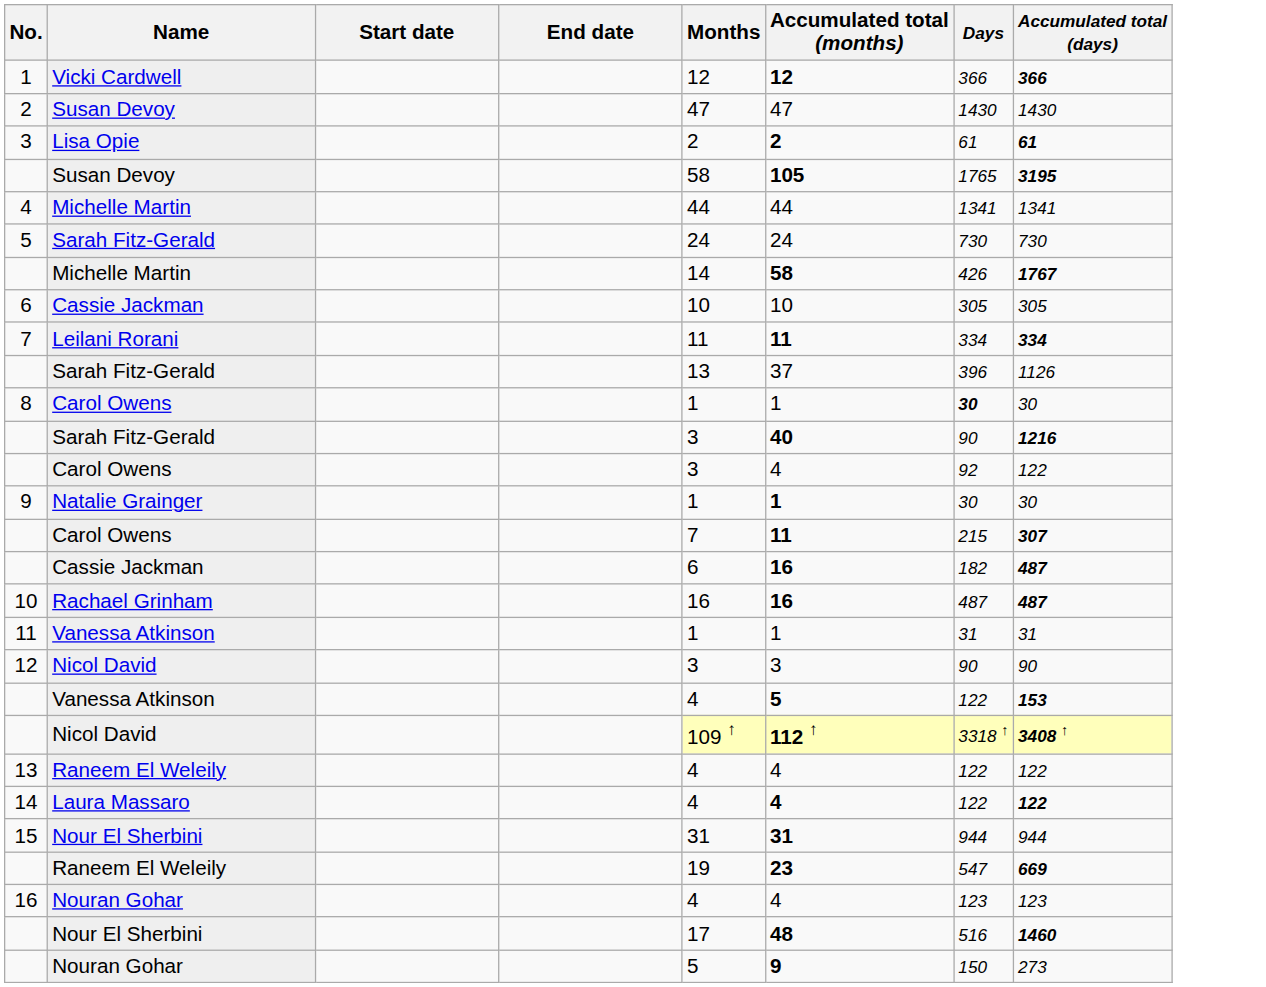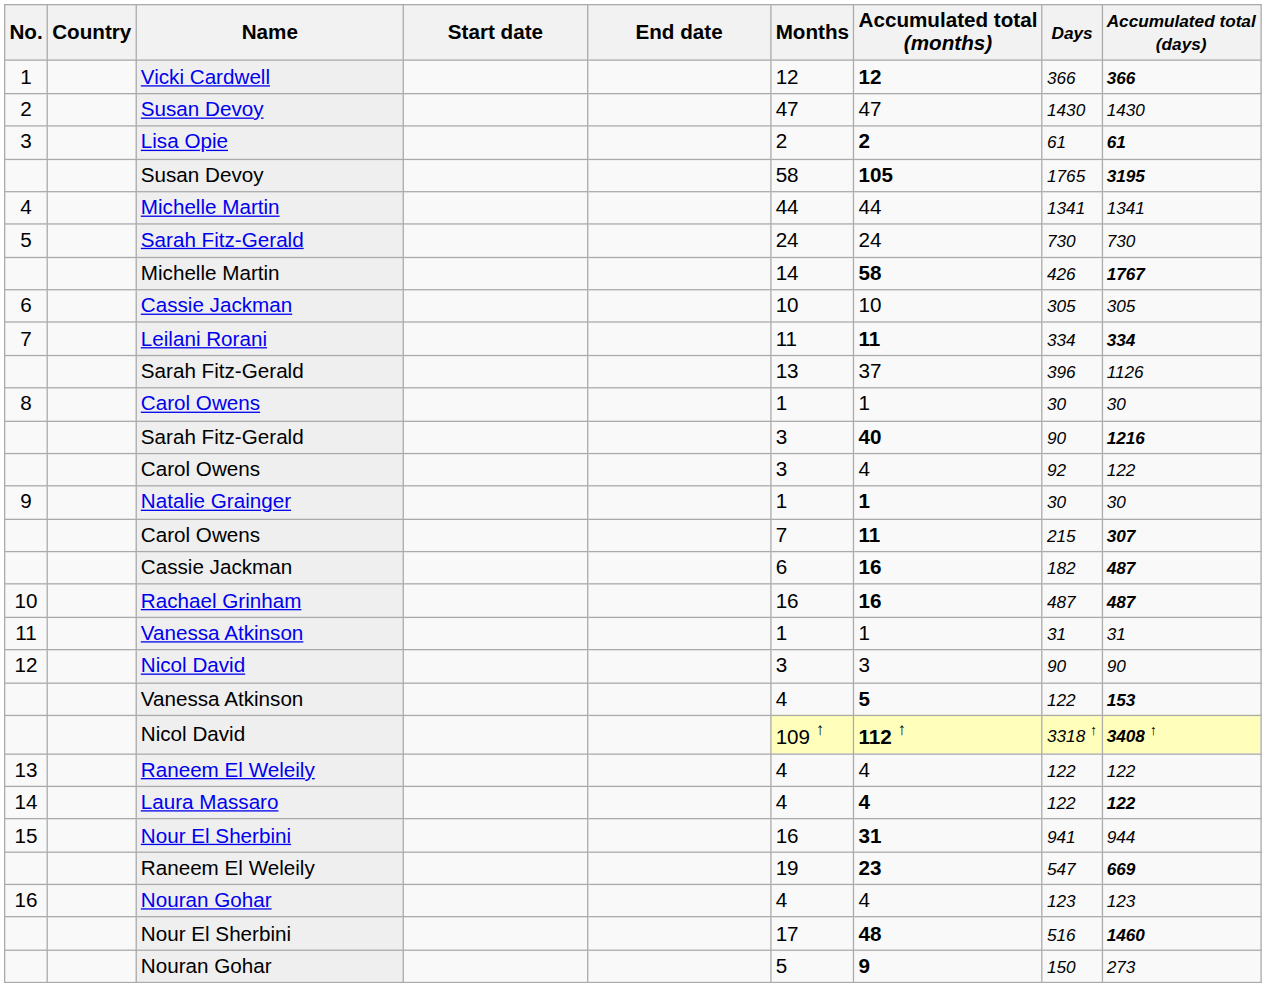 <table class="wikitable sortable">
 <tr>
 <th>No.</th>
+<th>Country</th>
 <th width=200>Name</th>
 <th width=135>Start date</th>
 <th width=135>End date</th>
 <th>Months</th>
 <th>Accumulated total<br><em>(months)</em></th>
 <th><em><small>Days</small></em></th>
 <th><em><small>Accumulated total<br>(days)</small></em></th>
 </tr>
 <tr>
 <td align=center>1</td>
+<td></td>
 <td bgcolor=efefef><a href='#'>Vicki Cardwell</a></td>
 <td></td>
 <td></td>
 <td>12</td>
 <td><strong>12</strong></td>
 <td><em><small>366</small></em></td>
 <td><em><small><strong>366</strong></small></em></td>
 </tr>
 <tr>
 <td align=center>2</td>
+<td></td>
 <td bgcolor=efefef><a href='#'>Susan Devoy</a></td>
 <td></td>
 <td></td>
 <td>47</td>
 <td>47</td>
 <td><em><small>1430</small></em></td>
 <td><em><small>1430</small></em></td>
 </tr>
 <tr>
 <td align=center>3</td>
+<td></td>
 <td bgcolor=efefef><a href='#'>Lisa Opie</a></td>
 <td></td>
 <td></td>
 <td>2</td>
 <td><strong>2</strong></td>
 <td><em><small>61</small></em></td>
 <td><em><small><strong>61</strong></small></em></td>
 </tr>
 <tr>
+<td></td>
 <td></td>
 <td bgcolor=efefef>Susan Devoy </td>
 <td></td>
 <td></td>
 <td>58</td>
 <td><strong>105</strong></td>
 <td><em><small>1765</small></em></td>
 <td><em><small><strong>3195</strong></small></em></td>
 </tr>
 <tr>
 <td align=center>4</td>
+<td></td>
 <td bgcolor=efefef><a href='#'>Michelle Martin</a></td>
 <td></td>
 <td></td>
 <td>44</td>
 <td>44</td>
 <td><em><small>1341</small></em></td>
 <td><em><small>1341</small></em></td>
 </tr>
 <tr>
 <td align=center>5</td>
+<td></td>
 <td bgcolor=efefef><a href='#'>Sarah Fitz-Gerald</a></td>
 <td></td>
 <td></td>
 <td>24</td>
 <td>24</td>
 <td><em><small>730</small></em></td>
 <td><em><small>730</small></em></td>
 </tr>
 <tr>
+<td></td>
 <td></td>
 <td bgcolor=efefef>Michelle Martin </td>
 <td></td>
 <td></td>
 <td>14</td>
 <td><strong>58</strong></td>
 <td><em><small>426</small></em></td>
 <td><em><small><strong>1767</strong></small></em></td>
 </tr>
 <tr>
 <td align=center>6</td>
+<td></td>
 <td bgcolor=efefef><a href='#'>Cassie Jackman</a></td>
 <td></td>
 <td></td>
 <td>10</td>
 <td>10</td>
 <td><em><small>305</small></em></td>
 <td><em><small>305</small></em></td>
 </tr>
 <tr>
 <td align=center>7</td>
+<td></td>
 <td bgcolor=efefef><a href='#'>Leilani Rorani</a></td>
 <td></td>
 <td></td>
 <td>11</td>
 <td><strong>11</strong></td>
 <td><em><small>334</small></em></td>
 <td><em><small><strong>334</strong></small></em></td>
 </tr>
 <tr>
+<td></td>
 <td></td>
 <td bgcolor=efefef>Sarah Fitz-Gerald </td>
 <td></td>
 <td></td>
 <td>13</td>
 <td>37</td>
 <td><em><small>396</small></em></td>
 <td><em><small>1126</small></em></td>
 </tr>
 <tr>
 <td align=center>8</td>
+<td></td>
 <td bgcolor=efefef><a href='#'>Carol Owens</a></td>
 <td></td>
 <td></td>
 <td>1</td>
 <td>1</td>
-<td><strong><em><small>30</small></em></strong></td>
+<td><em><small>30</small></em></td>
 <td><em><small>30</small></em></td>
 </tr>
 <tr>
+<td></td>
 <td></td>
 <td bgcolor=efefef>Sarah Fitz-Gerald </td>
 <td></td>
 <td></td>
 <td>3</td>
 <td><strong>40</strong></td>
 <td><em><small>90</small></em></td>
 <td><em><small><strong>1216</strong></small></em></td>
 </tr>
 <tr>
 <td></td>
+<td></td>
 <td bgcolor=efefef>Carol Owens </td>
 <td></td>
 <td></td>
 <td>3</td>
 <td>4</td>
 <td><em><small>92</small></em></td>
 <td><em><small>122</small></em></td>
 </tr>
 <tr>
 <td align=center>9</td>
+<td></td>
 <td bgcolor=efefef><a href='#'>Natalie Grainger</a></td>
 <td></td>
 <td></td>
 <td>1</td>
 <td><strong>1</strong></td>
 <td><em><small>30</small></em></td>
 <td><em><small>30</small></em></td>
 </tr>
 <tr>
+<td></td>
 <td></td>
 <td bgcolor=efefef>Carol Owens </td>
 <td></td>
 <td></td>
 <td>7</td>
 <td><strong>11</strong></td>
 <td><em><small>215</small></em></td>
 <td><em><small><strong>307</strong></small></em></td>
 </tr>
 <tr>
 <td></td>
+<td></td>
 <td bgcolor=efefef>Cassie Jackman </td>
 <td></td>
 <td></td>
 <td>6</td>
 <td><strong>16</strong></td>
 <td><em><small>182</small></em></td>
 <td><em><small><strong>487</strong></small></em></td>
 </tr>
 <tr>
 <td align=center>10</td>
+<td></td>
 <td bgcolor=efefef><a href='#'>Rachael Grinham</a></td>
 <td></td>
 <td></td>
 <td>16</td>
 <td><strong>16</strong></td>
 <td><em><small>487</small></em></td>
 <td><em><small><strong>487</strong></small></em></td>
 </tr>
 <tr>
 <td align=center>11</td>
+<td></td>
 <td bgcolor=efefef><a href='#'>Vanessa Atkinson</a></td>
 <td></td>
 <td></td>
 <td>1</td>
 <td>1</td>
 <td><em><small>31</small></em></td>
 <td><em><small>31</small></em></td>
 </tr>
 <tr>
 <td align=center>12</td>
+<td></td>
 <td bgcolor=efefef><a href='#'>Nicol David</a></td>
 <td></td>
 <td></td>
 <td>3</td>
 <td>3</td>
 <td><em><small>90</small></em></td>
 <td><em><small>90</small></em></td>
 </tr>
 <tr>
+<td></td>
 <td></td>
 <td bgcolor=efefef>Vanessa Atkinson </td>
 <td></td>
 <td></td>
 <td>4</td>
 <td><strong>5</strong></td>
 <td><em><small>122</small></em></td>
 <td><em><small><strong>153</strong></small></em></td>
 </tr>
 <tr>
 <td></td>
+<td></td>
 <td bgcolor=efefef>Nicol David </td>
 <td></td>
 <td></td>
 <td style="background:#ffffbb">109 <sup>↑</sup></td>
 <td style="background:#ffffbb"><strong>112</strong> <sup>↑</sup></td>
 <td style="background:#ffffbb"><em><small>3318 <sup>↑</sup></small></em></td>
 <td style="background:#ffffbb"><em><small><strong>3408</strong> <sup>↑</sup></small></em></td>
 </tr>
 <tr>
 <td align=center>13</td>
+<td></td>
 <td bgcolor=efefef><a href='#'>Raneem El Weleily</a></td>
 <td></td>
 <td></td>
 <td>4</td>
 <td>4</td>
 <td><em><small>122</small></em></td>
 <td><em><small>122</small></em></td>
 </tr>
 <tr>
 <td align=center>14</td>
+<td></td>
 <td bgcolor=efefef><a href='#'>Laura Massaro</a></td>
 <td></td>
 <td></td>
 <td>4</td>
 <td><strong>4</strong></td>
 <td><em><small>122</small></em></td>
 <td><em><small><strong>122</strong></small></em></td>
 </tr>
 <tr>
 <td align=center>15</td>
+<td></td>
 <td bgcolor=efefef><a href='#'>Nour El Sherbini</a></td>
 <td></td>
 <td></td>
-<td>31</td>
+<td>16</td>
 <td><strong>31</strong></td>
-<td><em><small>944</small></em></td>
+<td><em><small>941</small></em></td>
 <td><em><small>944</small></em></td>
 </tr>
 <tr>
+<td></td>
 <td></td>
 <td bgcolor=efefef>Raneem El Weleily </td>
 <td></td>
 <td></td>
 <td>19</td>
 <td><strong>23</strong></td>
 <td><em><small>547</small></em></td>
 <td><em><small><strong>669</strong></small></em></td>
 </tr>
 <tr>
 <td align=center>16</td>
+<td></td>
 <td bgcolor=efefef><a href='#'>Nouran Gohar</a></td>
 <td></td>
 <td></td>
 <td>4</td>
 <td>4</td>
 <td><em><small>123</small></em></td>
 <td><em><small>123</small></em></td>
 </tr>
 <tr>
+<td></td>
 <td></td>
 <td bgcolor=efefef>Nour El Sherbini </td>
 <td></td>
 <td></td>
 <td>17</td>
 <td><strong>48</strong></td>
 <td><em><small>516</small></em></td>
 <td><em><small><strong>1460</strong></small></em></td>
 </tr>
 <tr>
 <td></td>
+<td></td>
 <td bgcolor=efefef>Nouran Gohar </td>
 <td></td>
 <td></td>
 <td>5</td>
 <td><strong>9</strong></td>
 <td><em><small>150</small></em></td>
 <td><em><small>273</small></em></td>
 </tr>
 </table>
